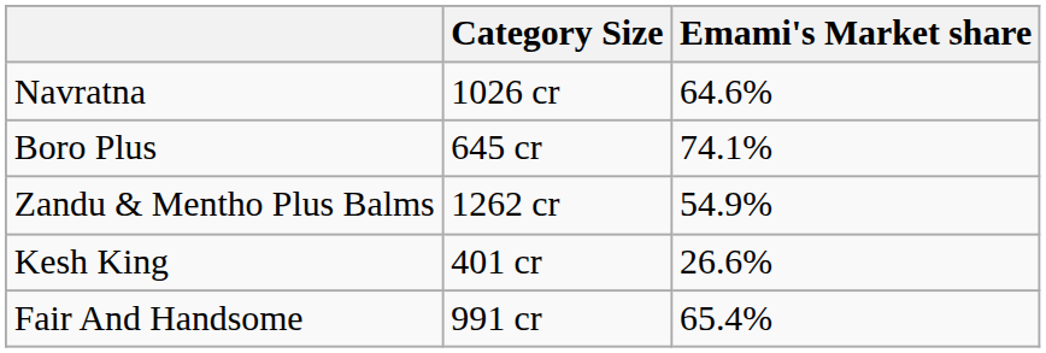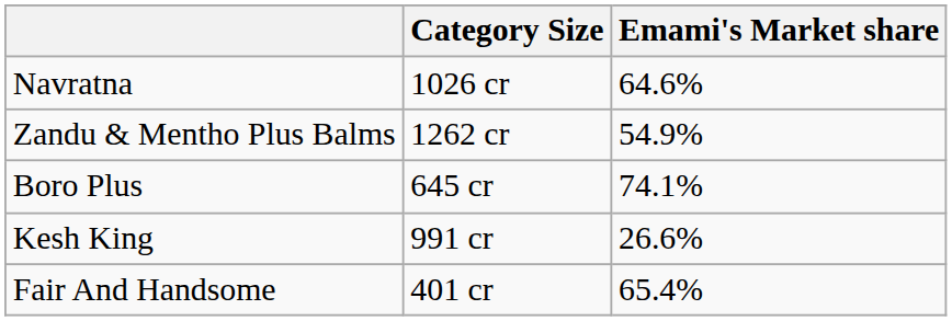 <table class="wikitable">
 <tr>
 <th></th>
 <th>Category Size</th>
 <th>Emami's Market share</th>
 </tr>
 <tr>
 <td>Navratna</td>
 <td>1026 cr</td>
 <td>64.6%</td>
 </tr>
 <tr>
+<td>Zandu & Mentho Plus Balms</td>
+<td>1262 cr</td>
+<td>54.9%</td>
+</tr>
+<tr>
 <td>Boro Plus</td>
 <td>645 cr</td>
 <td>74.1%</td>
 </tr>
 <tr>
-<td>Zandu & Mentho Plus Balms</td>
-<td>1262 cr</td>
-<td>54.9%</td>
-</tr>
-<tr>
 <td>Kesh King</td>
-<td>401 cr</td>
+<td>991 cr</td>
 <td>26.6%</td>
 </tr>
 <tr>
 <td>Fair And Handsome</td>
-<td>991 cr</td>
+<td>401 cr</td>
 <td>65.4%</td>
 </tr>
 </table>
